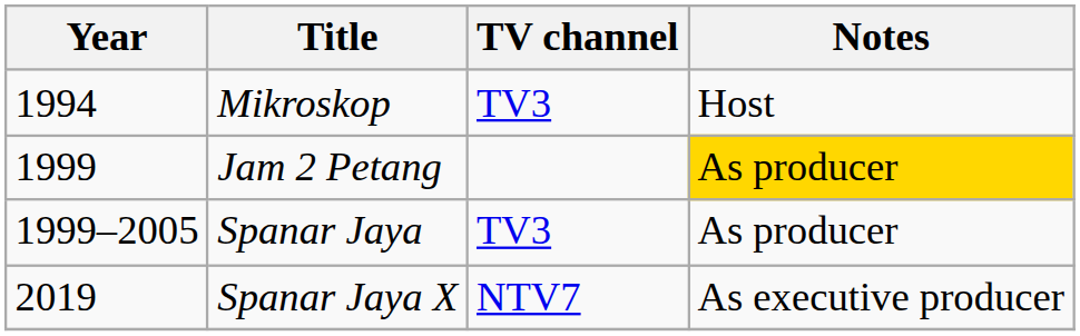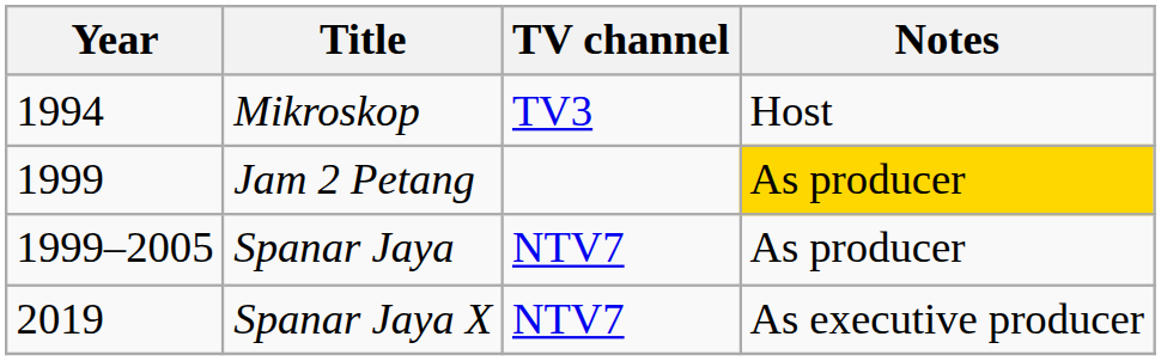 <table class="wikitable">
 <tr>
 <th>Year</th>
 <th>Title</th>
 <th>TV channel</th>
 <th>Notes</th>
 </tr>
 <tr>
 <td>1994</td>
 <td><em>Mikroskop</em></td>
 <td><a href='#'>TV3</a></td>
 <td>Host</td>
 </tr>
 <tr>
 <td>1999</td>
 <td><em>Jam 2 Petang</em></td>
 <td></td>
 <td style="background: gold;">As producer</td>
 </tr>
 <tr>
 <td>1999–2005</td>
 <td><em>Spanar Jaya</em></td>
-<td><a href='#'>TV3</a></td>
+<td><a href='#'>NTV7</a></td>
 <td>As producer</td>
 </tr>
 <tr>
 <td>2019</td>
 <td><em>Spanar Jaya X</em></td>
 <td><a href='#'>NTV7</a></td>
 <td>As executive producer</td>
 </tr>
 <tr>
 </tr>
 </table>
